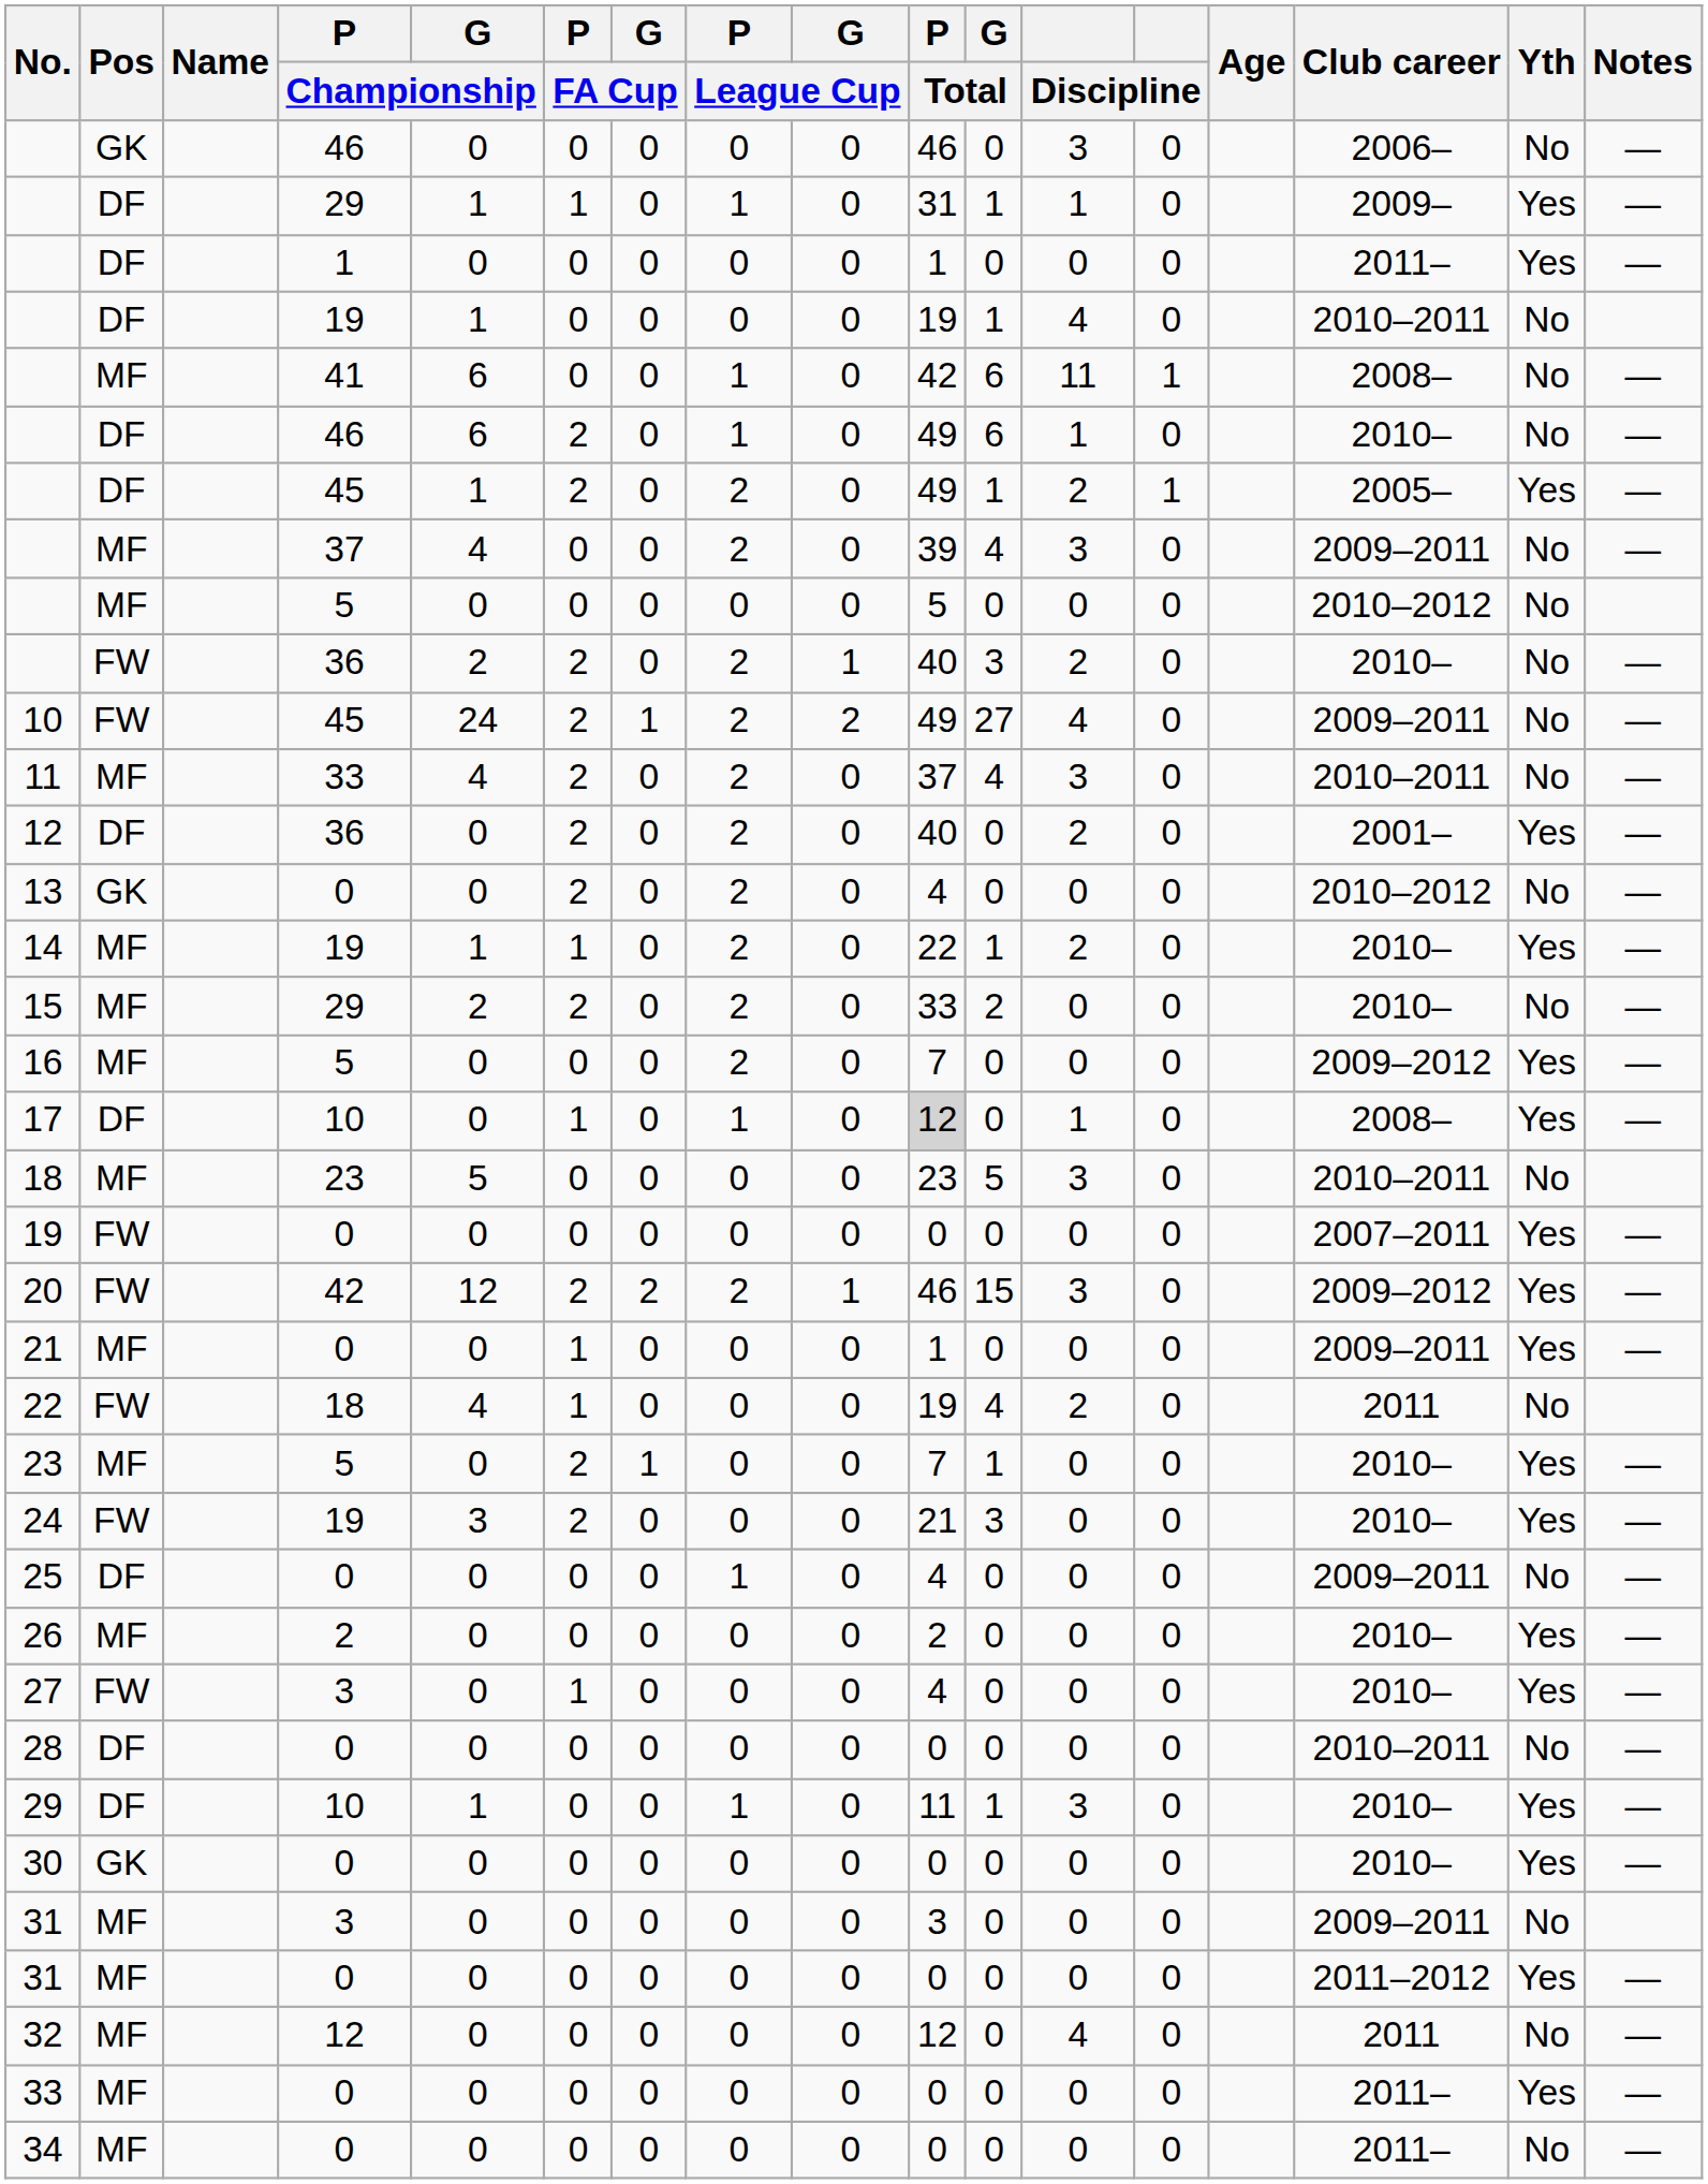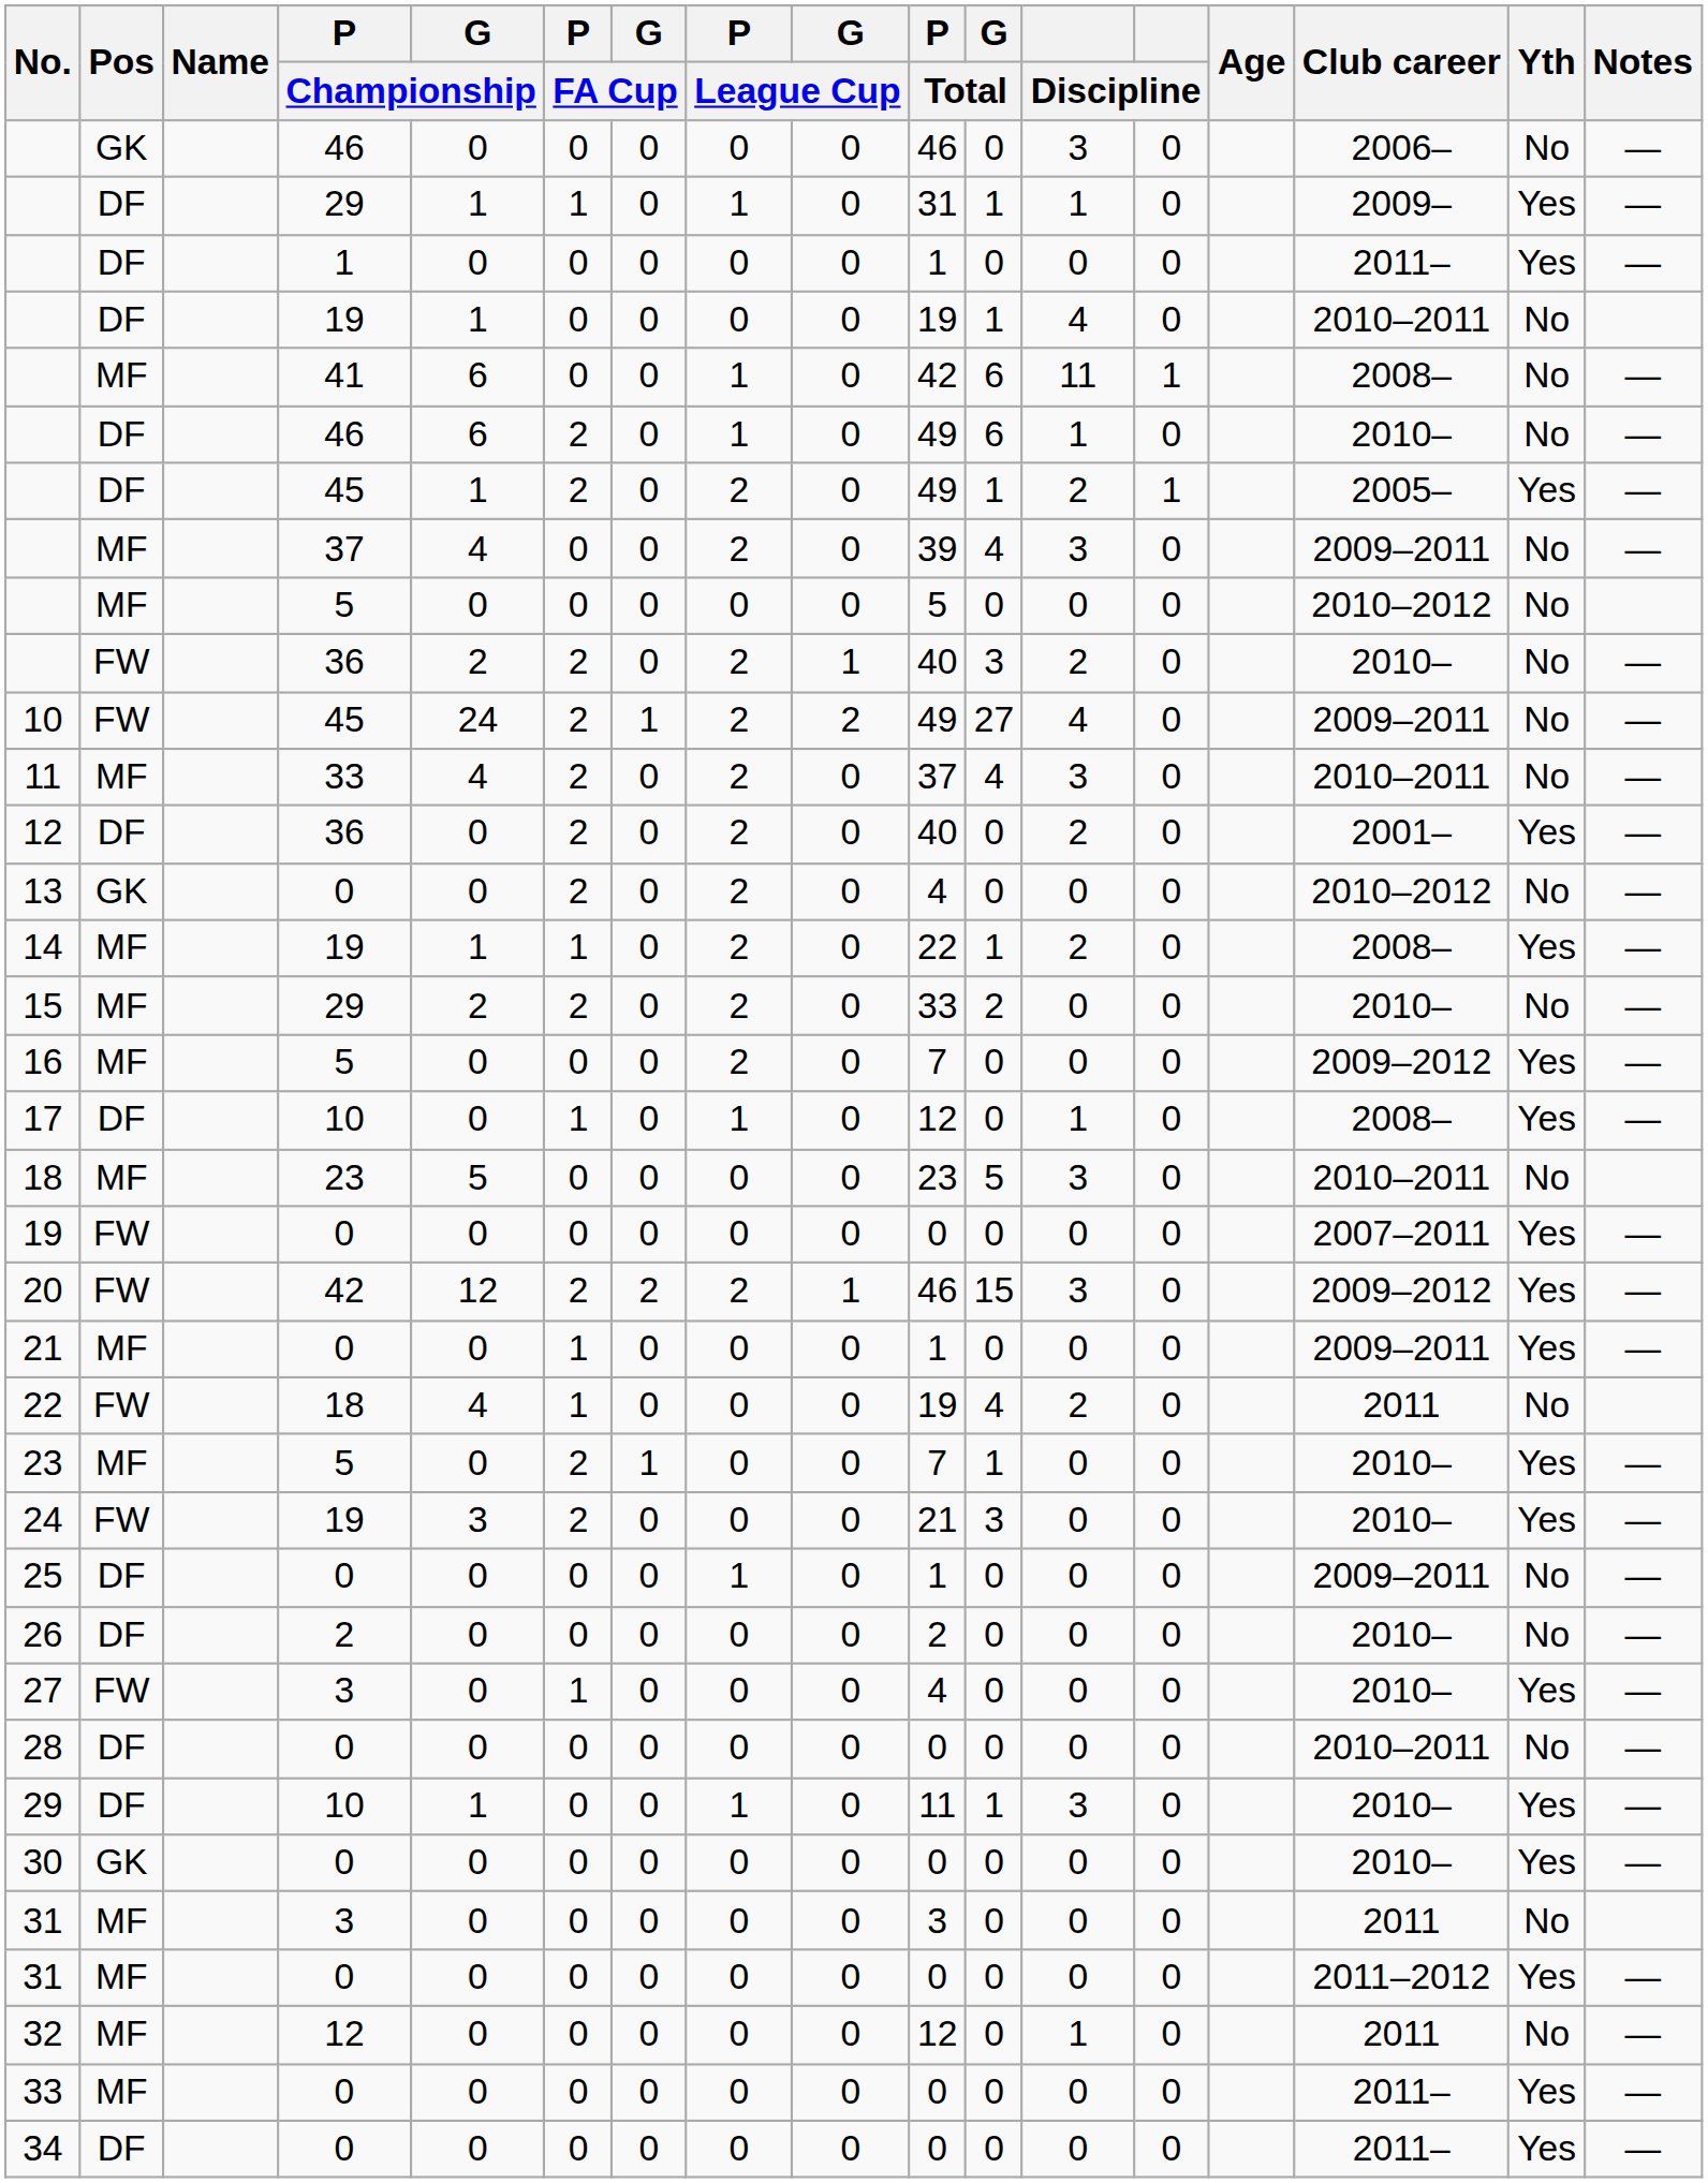 <table class="wikitable sortable" style="text-align:center">
 <tr>
 <th rowspan=2>No.</th>
 <th rowspan=2>Pos</th>
 <th rowspan=2>Name</th>
 <th>P</th>
 <th>G</th>
 <th>P</th>
 <th>G</th>
 <th>P</th>
 <th>G</th>
 <th>P</th>
 <th>G</th>
 <th></th>
 <th></th>
 <th rowspan=2>Age</th>
 <th rowspan=2>Club career</th>
 <th rowspan=2>Yth</th>
 <th rowspan=2 class="unsortable">Notes</th>
 </tr>
 <tr class="unsortable">
 <th colspan=2><a href='#'>Championship</a></th>
 <th colspan=2><a href='#'>FA Cup</a></th>
 <th colspan=2><a href='#'>League Cup</a></th>
 <th colspan=2>Total</th>
 <th colspan=2>Discipline</th>
 </tr>
 <tr>
 <td></td>
 <td>GK</td>
 <td align=left></td>
 <td>46</td>
 <td>0</td>
 <td>0</td>
 <td>0</td>
 <td>0</td>
 <td>0</td>
 <td>46</td>
 <td>0</td>
 <td>3</td>
 <td>0</td>
 <td></td>
 <td>2006–</td>
 <td>No</td>
 <td>—</td>
 </tr>
 <tr>
 <td></td>
 <td>DF</td>
 <td align=left></td>
 <td>29</td>
 <td>1</td>
 <td>1</td>
 <td>0</td>
 <td>1</td>
 <td>0</td>
 <td>31</td>
 <td>1</td>
 <td>1</td>
 <td>0</td>
 <td></td>
 <td>2009–</td>
 <td>Yes</td>
 <td>—</td>
 </tr>
 <tr>
 <td></td>
 <td>DF</td>
 <td align=left></td>
 <td>1</td>
 <td>0</td>
 <td>0</td>
 <td>0</td>
 <td>0</td>
 <td>0</td>
 <td>1</td>
 <td>0</td>
 <td>0</td>
 <td>0</td>
 <td></td>
 <td>2011–</td>
 <td>Yes</td>
 <td>—</td>
 </tr>
 <tr>
 <td></td>
 <td>DF</td>
 <td align=left></td>
 <td>19</td>
 <td>1</td>
 <td>0</td>
 <td>0</td>
 <td>0</td>
 <td>0</td>
 <td>19</td>
 <td>1</td>
 <td>4</td>
 <td>0</td>
 <td></td>
 <td>2010–2011</td>
 <td>No</td>
 <td></td>
 </tr>
 <tr>
 <td></td>
 <td>MF</td>
 <td align=left></td>
 <td>41</td>
 <td>6</td>
 <td>0</td>
 <td>0</td>
 <td>1</td>
 <td>0</td>
 <td>42</td>
 <td>6</td>
 <td>11</td>
 <td>1</td>
 <td></td>
 <td>2008–</td>
 <td>No</td>
 <td>—</td>
 </tr>
 <tr>
 <td></td>
 <td>DF</td>
 <td align=left></td>
 <td>46</td>
 <td>6</td>
 <td>2</td>
 <td>0</td>
 <td>1</td>
 <td>0</td>
 <td>49</td>
 <td>6</td>
 <td>1</td>
 <td>0</td>
 <td></td>
 <td>2010–</td>
 <td>No</td>
 <td>—</td>
 </tr>
 <tr>
 <td></td>
 <td>DF</td>
 <td align=left></td>
 <td>45</td>
 <td>1</td>
 <td>2</td>
 <td>0</td>
 <td>2</td>
 <td>0</td>
 <td>49</td>
 <td>1</td>
 <td>2</td>
 <td>1</td>
 <td></td>
 <td>2005–</td>
 <td>Yes</td>
 <td>—</td>
 </tr>
 <tr>
 <td></td>
 <td>MF</td>
 <td align=left></td>
 <td>37</td>
 <td>4</td>
 <td>0</td>
 <td>0</td>
 <td>2</td>
 <td>0</td>
 <td>39</td>
 <td>4</td>
 <td>3</td>
 <td>0</td>
 <td></td>
 <td>2009–2011</td>
 <td>No</td>
 <td>—</td>
 </tr>
 <tr>
 <td></td>
 <td>MF</td>
 <td align=left></td>
 <td>5</td>
 <td>0</td>
 <td>0</td>
 <td>0</td>
 <td>0</td>
 <td>0</td>
 <td>5</td>
 <td>0</td>
 <td>0</td>
 <td>0</td>
 <td></td>
 <td>2010–2012</td>
 <td>No</td>
 <td></td>
 </tr>
 <tr>
 <td></td>
 <td>FW</td>
 <td align=left></td>
 <td>36</td>
 <td>2</td>
 <td>2</td>
 <td>0</td>
 <td>2</td>
 <td>1</td>
 <td>40</td>
 <td>3</td>
 <td>2</td>
 <td>0</td>
 <td></td>
 <td>2010–</td>
 <td>No</td>
 <td>—</td>
 </tr>
 <tr>
 <td>10</td>
 <td>FW</td>
 <td align=left></td>
 <td>45</td>
 <td>24</td>
 <td>2</td>
 <td>1</td>
 <td>2</td>
 <td>2</td>
 <td>49</td>
 <td>27</td>
 <td>4</td>
 <td>0</td>
 <td></td>
 <td>2009–2011</td>
 <td>No</td>
 <td>—</td>
 </tr>
 <tr>
 <td>11</td>
 <td>MF</td>
 <td align=left></td>
 <td>33</td>
 <td>4</td>
 <td>2</td>
 <td>0</td>
 <td>2</td>
 <td>0</td>
 <td>37</td>
 <td>4</td>
 <td>3</td>
 <td>0</td>
 <td></td>
 <td>2010–2011</td>
 <td>No</td>
 <td>—</td>
 </tr>
 <tr>
 <td>12</td>
 <td>DF</td>
 <td align=left></td>
 <td>36</td>
 <td>0</td>
 <td>2</td>
 <td>0</td>
 <td>2</td>
 <td>0</td>
 <td>40</td>
 <td>0</td>
 <td>2</td>
 <td>0</td>
 <td></td>
 <td>2001–</td>
 <td>Yes</td>
 <td>—</td>
 </tr>
 <tr>
 <td>13</td>
 <td>GK</td>
 <td align=left></td>
 <td>0</td>
 <td>0</td>
 <td>2</td>
 <td>0</td>
 <td>2</td>
 <td>0</td>
 <td>4</td>
 <td>0</td>
 <td>0</td>
 <td>0</td>
 <td></td>
 <td>2010–2012</td>
 <td>No</td>
 <td>—</td>
 </tr>
 <tr>
 <td>14</td>
 <td>MF</td>
 <td align=left></td>
 <td>19</td>
 <td>1</td>
 <td>1</td>
 <td>0</td>
 <td>2</td>
 <td>0</td>
 <td>22</td>
 <td>1</td>
 <td>2</td>
 <td>0</td>
 <td></td>
-<td>2010–</td>
+<td>2008–</td>
 <td>Yes</td>
 <td>—</td>
 </tr>
 <tr>
 <td>15</td>
 <td>MF</td>
 <td align=left></td>
 <td>29</td>
 <td>2</td>
 <td>2</td>
 <td>0</td>
 <td>2</td>
 <td>0</td>
 <td>33</td>
 <td>2</td>
 <td>0</td>
 <td>0</td>
 <td></td>
 <td>2010–</td>
 <td>No</td>
 <td>—</td>
 </tr>
 <tr>
 <td>16</td>
 <td>MF</td>
 <td align=left></td>
 <td>5</td>
 <td>0</td>
 <td>0</td>
 <td>0</td>
 <td>2</td>
 <td>0</td>
 <td>7</td>
 <td>0</td>
 <td>0</td>
 <td>0</td>
 <td></td>
 <td>2009–2012</td>
 <td>Yes</td>
 <td>—</td>
 </tr>
 <tr>
 <td>17</td>
 <td>DF</td>
 <td align=left></td>
 <td>10</td>
 <td>0</td>
 <td>1</td>
 <td>0</td>
 <td>1</td>
 <td>0</td>
-<td style="background: lightgrey;">12</td>
+<td>12</td>
 <td>0</td>
 <td>1</td>
 <td>0</td>
 <td></td>
 <td>2008–</td>
 <td>Yes</td>
 <td>—</td>
 </tr>
 <tr>
 <td>18</td>
 <td>MF</td>
 <td align=left></td>
 <td>23</td>
 <td>5</td>
 <td>0</td>
 <td>0</td>
 <td>0</td>
 <td>0</td>
 <td>23</td>
 <td>5</td>
 <td>3</td>
 <td>0</td>
 <td></td>
 <td>2010–2011</td>
 <td>No</td>
 <td></td>
 </tr>
 <tr>
 <td>19</td>
 <td>FW</td>
 <td align=left></td>
 <td>0</td>
 <td>0</td>
 <td>0</td>
 <td>0</td>
 <td>0</td>
 <td>0</td>
 <td>0</td>
 <td>0</td>
 <td>0</td>
 <td>0</td>
 <td></td>
 <td>2007–2011</td>
 <td>Yes</td>
 <td>—</td>
 </tr>
 <tr>
 <td>20</td>
 <td>FW</td>
 <td align=left></td>
 <td>42</td>
 <td>12</td>
 <td>2</td>
 <td>2</td>
 <td>2</td>
 <td>1</td>
 <td>46</td>
 <td>15</td>
 <td>3</td>
 <td>0</td>
 <td></td>
 <td>2009–2012</td>
 <td>Yes</td>
 <td>—</td>
 </tr>
 <tr>
 <td>21</td>
 <td>MF</td>
 <td align=left></td>
 <td>0</td>
 <td>0</td>
 <td>1</td>
 <td>0</td>
 <td>0</td>
 <td>0</td>
 <td>1</td>
 <td>0</td>
 <td>0</td>
 <td>0</td>
 <td></td>
 <td>2009–2011</td>
 <td>Yes</td>
 <td>—</td>
 </tr>
 <tr>
 <td>22</td>
 <td>FW</td>
 <td align=left></td>
 <td>18</td>
 <td>4</td>
 <td>1</td>
 <td>0</td>
 <td>0</td>
 <td>0</td>
 <td>19</td>
 <td>4</td>
 <td>2</td>
 <td>0</td>
 <td></td>
 <td>2011</td>
 <td>No</td>
 <td></td>
 </tr>
 <tr>
 <td>23</td>
 <td>MF</td>
 <td align=left></td>
 <td>5</td>
 <td>0</td>
 <td>2</td>
 <td>1</td>
 <td>0</td>
 <td>0</td>
 <td>7</td>
 <td>1</td>
 <td>0</td>
 <td>0</td>
 <td></td>
 <td>2010–</td>
 <td>Yes</td>
 <td>—</td>
 </tr>
 <tr>
 <td>24</td>
 <td>FW</td>
 <td align=left></td>
 <td>19</td>
 <td>3</td>
 <td>2</td>
 <td>0</td>
 <td>0</td>
 <td>0</td>
 <td>21</td>
 <td>3</td>
 <td>0</td>
 <td>0</td>
 <td></td>
 <td>2010–</td>
 <td>Yes</td>
 <td>—</td>
 </tr>
 <tr>
 <td>25</td>
 <td>DF</td>
 <td align=left></td>
 <td>0</td>
 <td>0</td>
 <td>0</td>
 <td>0</td>
 <td>1</td>
 <td>0</td>
-<td>4</td>
+<td>1</td>
 <td>0</td>
 <td>0</td>
 <td>0</td>
 <td></td>
 <td>2009–2011</td>
 <td>No</td>
 <td>—</td>
 </tr>
 <tr>
 <td>26</td>
-<td>MF</td>
+<td>DF</td>
 <td align=left></td>
 <td>2</td>
 <td>0</td>
 <td>0</td>
 <td>0</td>
 <td>0</td>
 <td>0</td>
 <td>2</td>
 <td>0</td>
 <td>0</td>
 <td>0</td>
 <td></td>
 <td>2010–</td>
-<td>Yes</td>
+<td>No</td>
 <td>—</td>
 </tr>
 <tr>
 <td>27</td>
 <td>FW</td>
 <td align=left></td>
 <td>3</td>
 <td>0</td>
 <td>1</td>
 <td>0</td>
 <td>0</td>
 <td>0</td>
 <td>4</td>
 <td>0</td>
 <td>0</td>
 <td>0</td>
 <td></td>
 <td>2010–</td>
 <td>Yes</td>
 <td>—</td>
 </tr>
 <tr>
 <td>28</td>
 <td>DF</td>
 <td align=left></td>
 <td>0</td>
 <td>0</td>
 <td>0</td>
 <td>0</td>
 <td>0</td>
 <td>0</td>
 <td>0</td>
 <td>0</td>
 <td>0</td>
 <td>0</td>
 <td></td>
 <td>2010–2011</td>
 <td>No</td>
 <td>—</td>
 </tr>
 <tr>
 <td>29</td>
 <td>DF</td>
 <td align=left></td>
 <td>10</td>
 <td>1</td>
 <td>0</td>
 <td>0</td>
 <td>1</td>
 <td>0</td>
 <td>11</td>
 <td>1</td>
 <td>3</td>
 <td>0</td>
 <td></td>
 <td>2010–</td>
 <td>Yes</td>
 <td>—</td>
 </tr>
 <tr>
 <td>30</td>
 <td>GK</td>
 <td align=left></td>
 <td>0</td>
 <td>0</td>
 <td>0</td>
 <td>0</td>
 <td>0</td>
 <td>0</td>
 <td>0</td>
 <td>0</td>
 <td>0</td>
 <td>0</td>
 <td></td>
 <td>2010–</td>
 <td>Yes</td>
 <td>—</td>
 </tr>
 <tr>
 <td>31</td>
 <td>MF</td>
 <td align=left></td>
 <td>3</td>
 <td>0</td>
 <td>0</td>
 <td>0</td>
 <td>0</td>
 <td>0</td>
 <td>3</td>
 <td>0</td>
 <td>0</td>
 <td>0</td>
 <td></td>
-<td>2009–2011</td>
+<td>2011</td>
 <td>No</td>
 <td></td>
 </tr>
 <tr>
 <td>31</td>
 <td>MF</td>
 <td align=left></td>
 <td>0</td>
 <td>0</td>
 <td>0</td>
 <td>0</td>
 <td>0</td>
 <td>0</td>
 <td>0</td>
 <td>0</td>
 <td>0</td>
 <td>0</td>
 <td></td>
 <td>2011–2012</td>
 <td>Yes</td>
 <td>—</td>
 </tr>
 <tr>
 <td>32</td>
 <td>MF</td>
 <td align=left></td>
 <td>12</td>
 <td>0</td>
 <td>0</td>
 <td>0</td>
 <td>0</td>
 <td>0</td>
 <td>12</td>
 <td>0</td>
-<td>4</td>
+<td>1</td>
 <td>0</td>
 <td></td>
 <td>2011</td>
 <td>No</td>
 <td>—</td>
 </tr>
 <tr>
 <td>33</td>
 <td>MF</td>
 <td align=left></td>
 <td>0</td>
 <td>0</td>
 <td>0</td>
 <td>0</td>
 <td>0</td>
 <td>0</td>
 <td>0</td>
 <td>0</td>
 <td>0</td>
 <td>0</td>
 <td></td>
 <td>2011–</td>
 <td>Yes</td>
 <td>—</td>
 </tr>
 <tr>
 <td>34</td>
-<td>MF</td>
+<td>DF</td>
 <td align=left></td>
 <td>0</td>
 <td>0</td>
 <td>0</td>
 <td>0</td>
 <td>0</td>
 <td>0</td>
 <td>0</td>
 <td>0</td>
 <td>0</td>
 <td>0</td>
 <td></td>
 <td>2011–</td>
-<td>No</td>
+<td>Yes</td>
 <td>—</td>
 </tr>
 </table>
